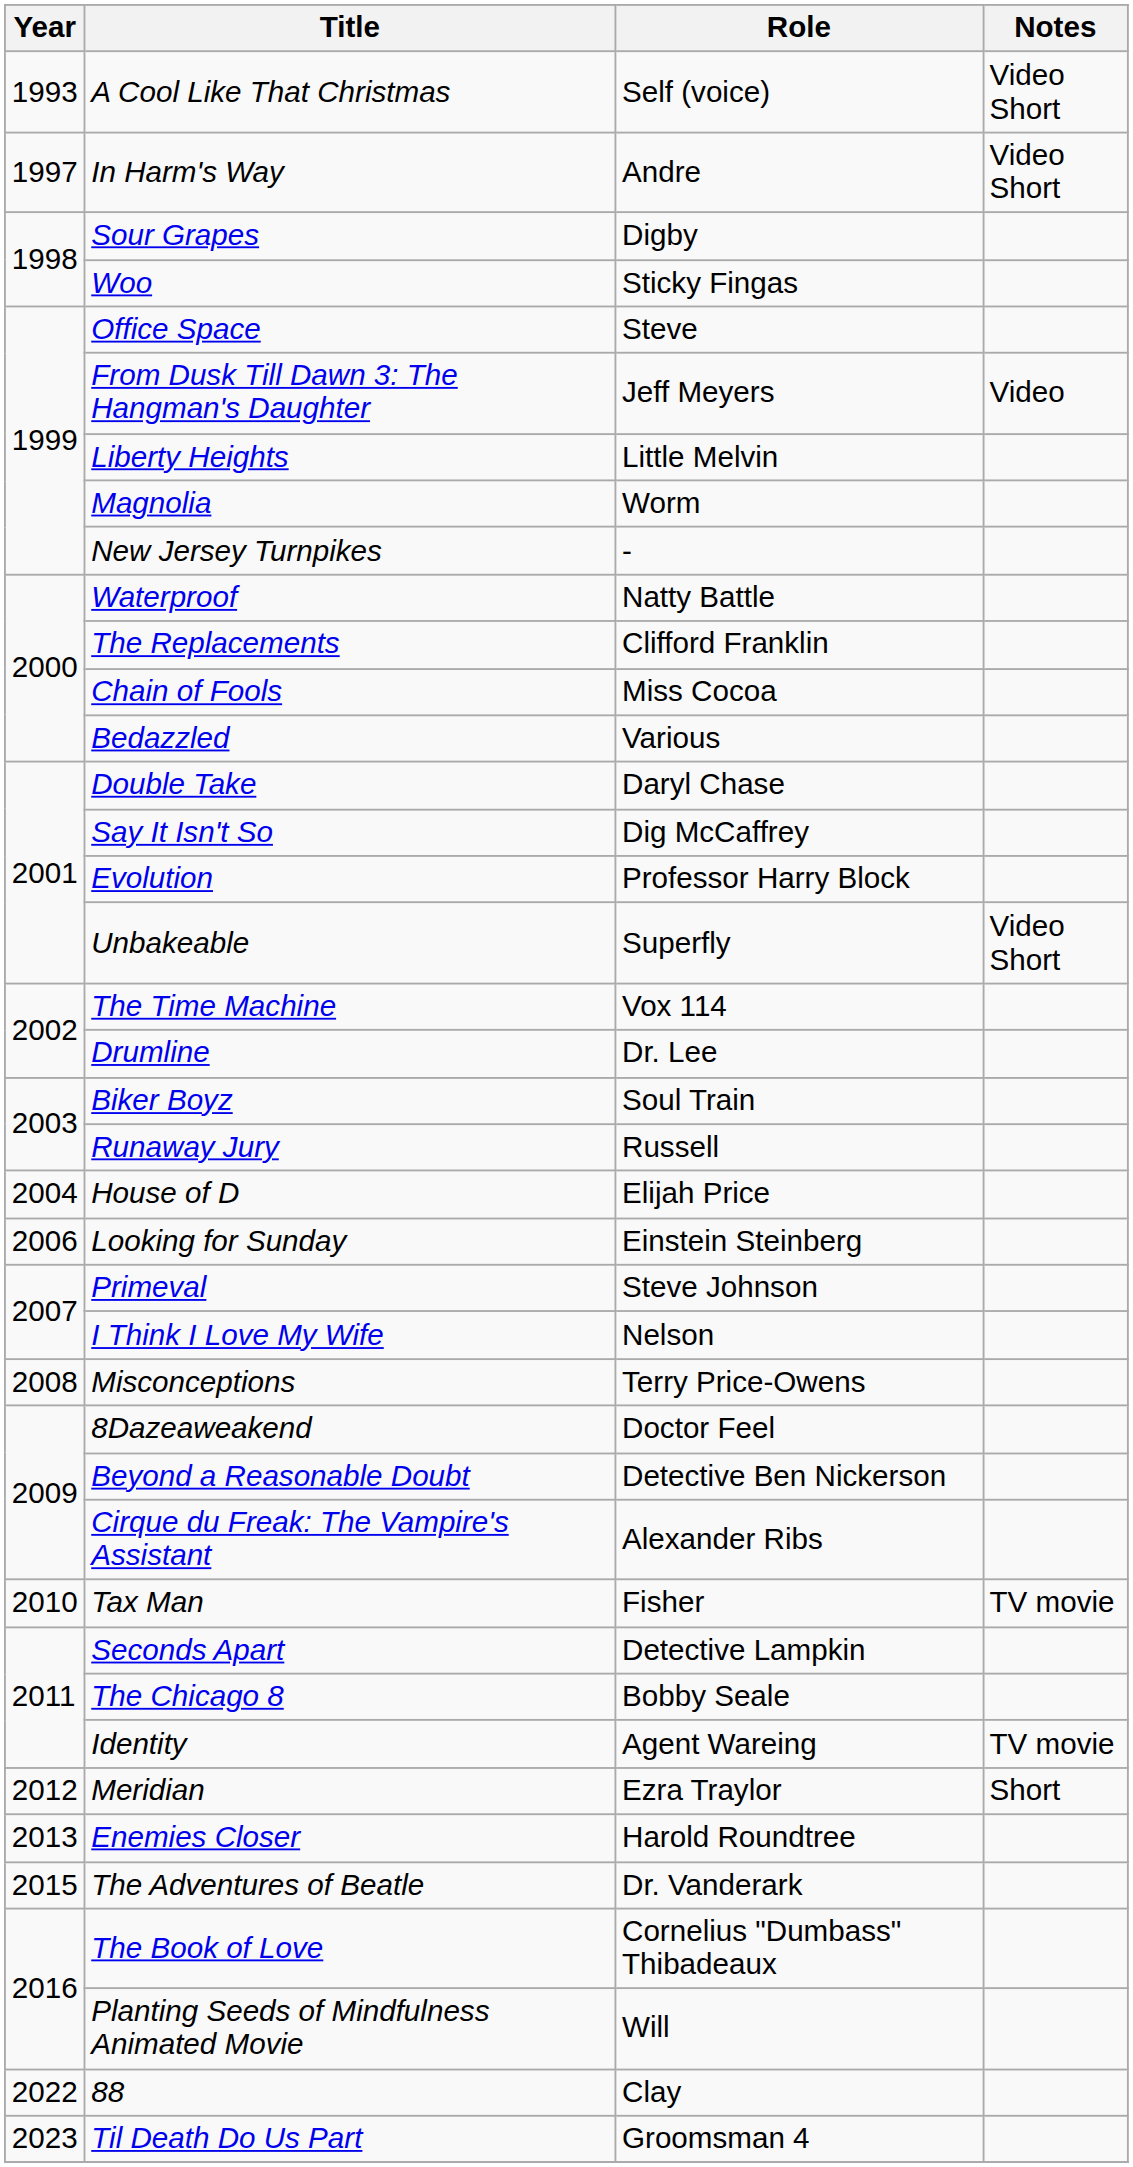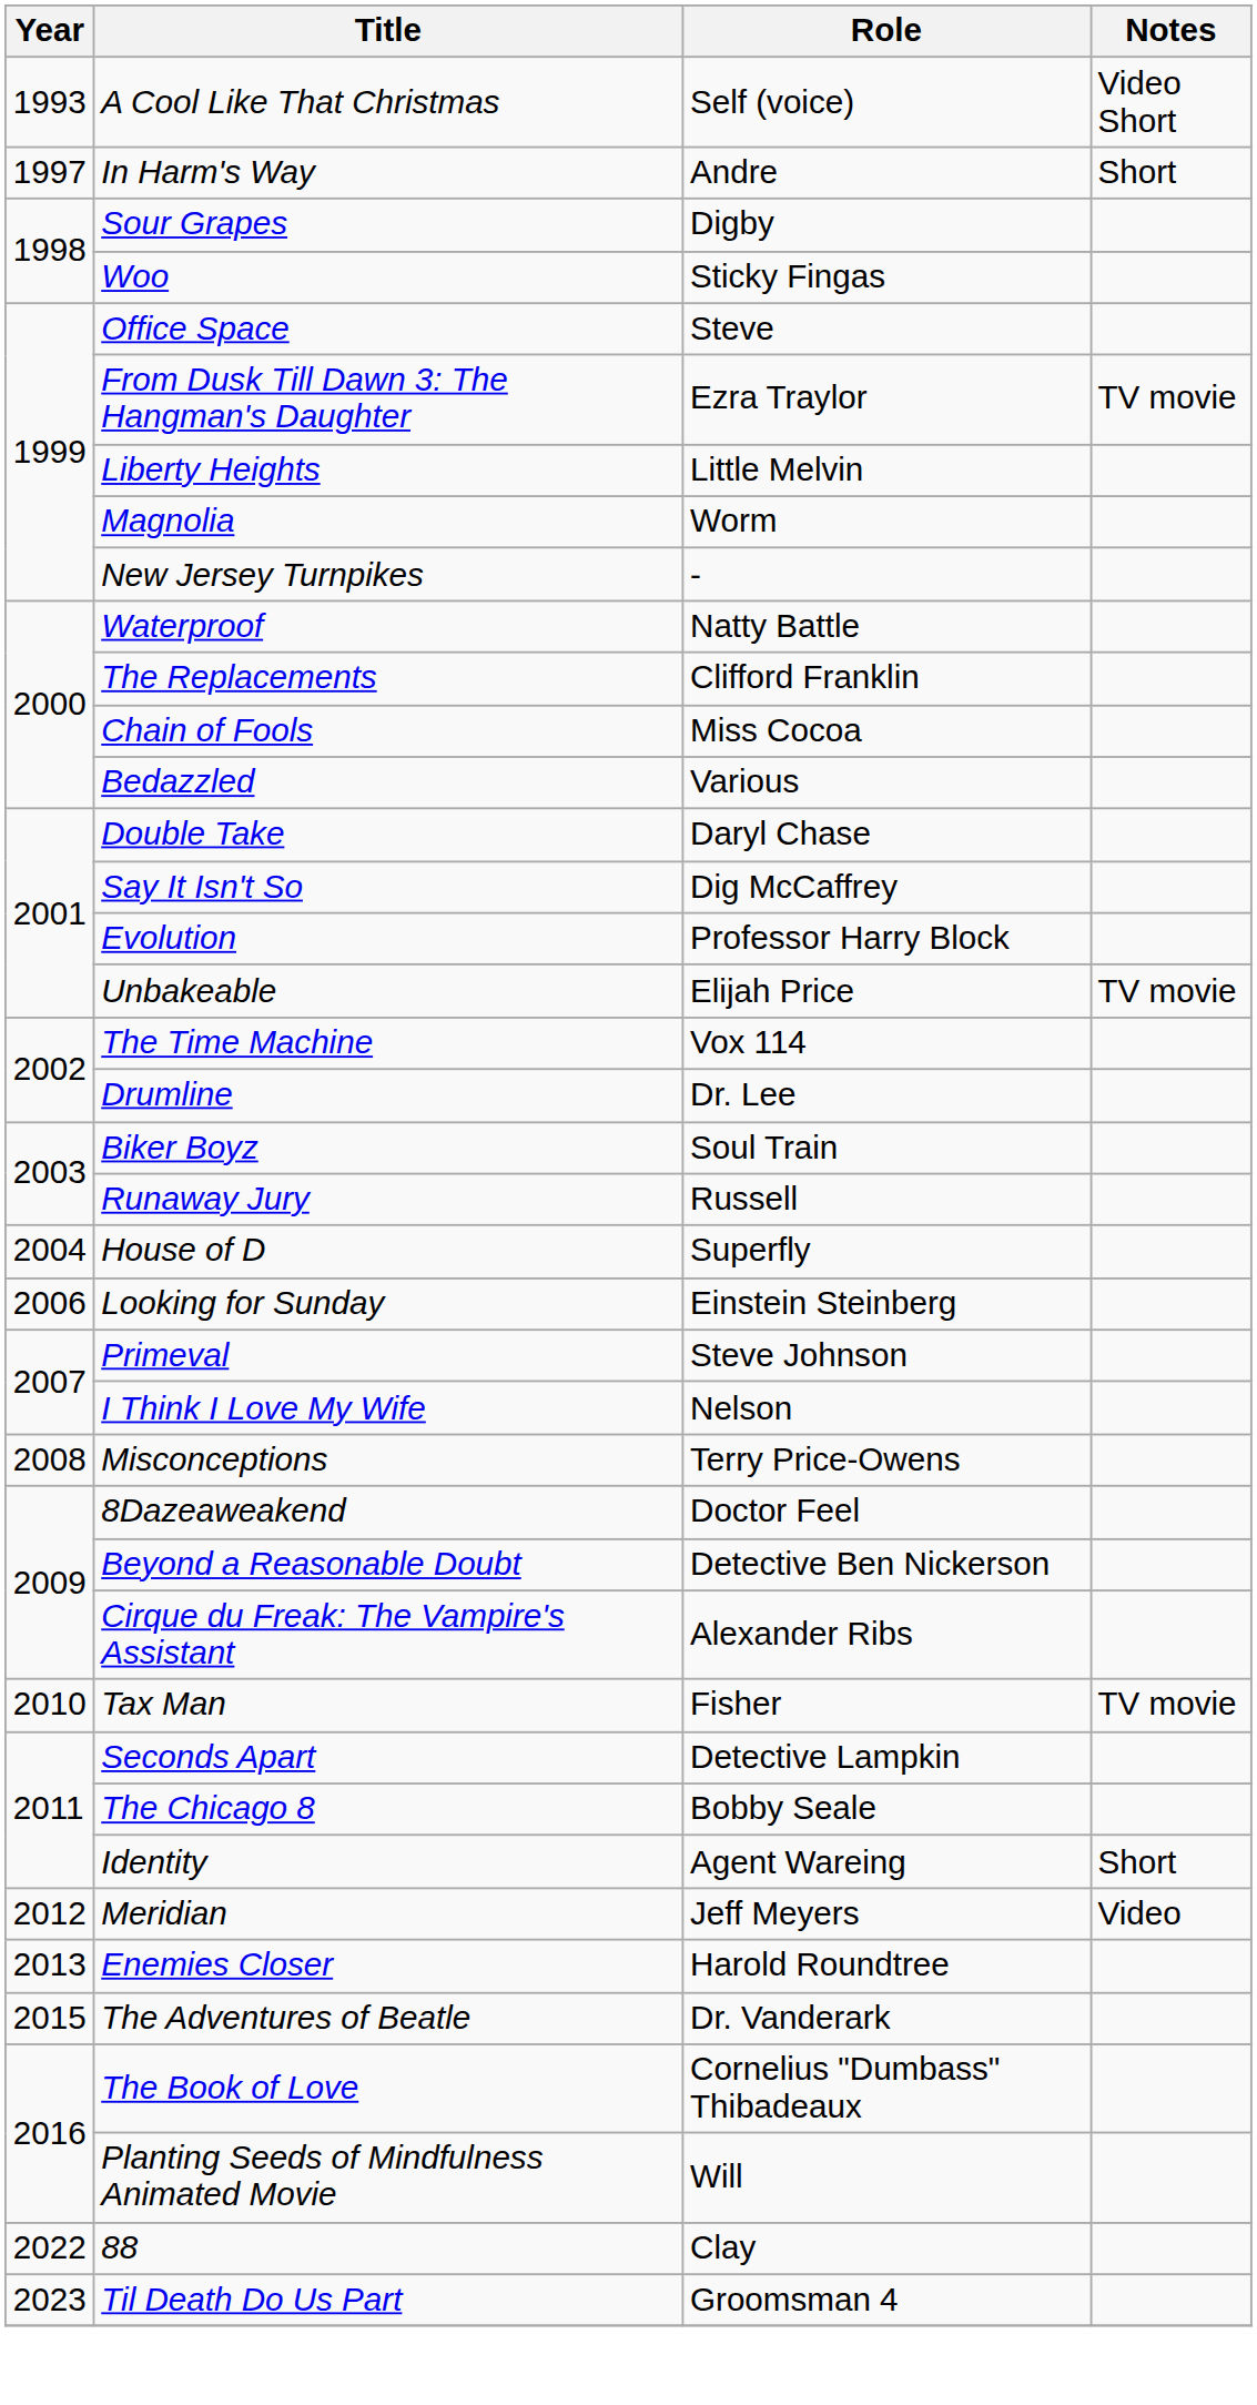 <table class="wikitable sortable">
 <tr>
 <th>Year</th>
 <th>Title</th>
 <th>Role</th>
 <th>Notes</th>
 </tr>
 <tr>
 <td>1993</td>
 <td><em>A Cool Like That Christmas</em></td>
 <td>Self (voice)</td>
 <td>Video Short</td>
 </tr>
 <tr>
 <td>1997</td>
 <td><em>In Harm's Way</em></td>
 <td>Andre</td>
-<td>Video Short</td>
+<td>Short</td>
 </tr>
 <tr>
 <td rowspan=2>1998</td>
 <td><em><a href='#'>Sour Grapes</a></em></td>
 <td>Digby</td>
 <td></td>
 </tr>
 <tr>
 <td><em><a href='#'>Woo</a></em></td>
 <td>Sticky Fingas</td>
 <td></td>
 </tr>
 <tr>
 <td rowspan=5>1999</td>
 <td><em><a href='#'>Office Space</a></em></td>
 <td>Steve</td>
 <td></td>
 </tr>
 <tr>
 <td><em><a href='#'>From Dusk Till Dawn 3: The Hangman's Daughter</a></em></td>
-<td>Jeff Meyers</td>
-<td>Video</td>
+<td>Ezra Traylor</td>
+<td>TV movie</td>
 </tr>
 <tr>
 <td><em><a href='#'>Liberty Heights</a></em></td>
 <td>Little Melvin</td>
 <td></td>
 </tr>
 <tr>
 <td><em><a href='#'>Magnolia</a></em></td>
 <td>Worm</td>
 <td></td>
 </tr>
 <tr>
 <td><em>New Jersey Turnpikes</em></td>
 <td>-</td>
 <td></td>
 </tr>
 <tr>
 <td rowspan=4>2000</td>
 <td><em><a href='#'>Waterproof</a></em></td>
 <td>Natty Battle</td>
 <td></td>
 </tr>
 <tr>
 <td><em><a href='#'>The Replacements</a></em></td>
 <td>Clifford Franklin</td>
 <td></td>
 </tr>
 <tr>
 <td><em><a href='#'>Chain of Fools</a></em></td>
 <td>Miss Cocoa</td>
 <td></td>
 </tr>
 <tr>
 <td><em><a href='#'>Bedazzled</a></em></td>
 <td>Various</td>
 <td></td>
 </tr>
 <tr>
 <td rowspan=4>2001</td>
 <td><em><a href='#'>Double Take</a></em></td>
 <td>Daryl Chase</td>
 <td></td>
 </tr>
 <tr>
 <td><em><a href='#'>Say It Isn't So</a></em></td>
 <td>Dig McCaffrey</td>
 <td></td>
 </tr>
 <tr>
 <td><em><a href='#'>Evolution</a></em></td>
 <td>Professor Harry Block</td>
 <td></td>
 </tr>
 <tr>
 <td><em>Unbakeable</em></td>
-<td>Superfly</td>
-<td>Video Short</td>
+<td>Elijah Price</td>
+<td>TV movie</td>
 </tr>
 <tr>
 <td rowspan=2>2002</td>
 <td><em><a href='#'>The Time Machine</a></em></td>
 <td>Vox 114</td>
 <td></td>
 </tr>
 <tr>
 <td><em><a href='#'>Drumline</a></em></td>
 <td>Dr. Lee</td>
 <td></td>
 </tr>
 <tr>
 <td rowspan=2>2003</td>
 <td><em><a href='#'>Biker Boyz</a></em></td>
 <td>Soul Train</td>
 <td></td>
 </tr>
 <tr>
 <td><em><a href='#'>Runaway Jury</a></em></td>
 <td>Russell</td>
 <td></td>
 </tr>
 <tr>
 <td>2004</td>
 <td><em>House of D</em></td>
-<td>Elijah Price</td>
+<td>Superfly</td>
 <td></td>
 </tr>
 <tr>
 <td>2006</td>
 <td><em>Looking for Sunday</em></td>
 <td>Einstein Steinberg</td>
 <td></td>
 </tr>
 <tr>
 <td rowspan=2>2007</td>
 <td><em><a href='#'>Primeval</a></em></td>
 <td>Steve Johnson</td>
 <td></td>
 </tr>
 <tr>
 <td><em><a href='#'>I Think I Love My Wife</a></em></td>
 <td>Nelson</td>
 <td></td>
 </tr>
 <tr>
 <td>2008</td>
 <td><em>Misconceptions</em></td>
 <td>Terry Price-Owens</td>
 <td></td>
 </tr>
 <tr>
 <td rowspan=3>2009</td>
 <td><em>8Dazeaweakend</em></td>
 <td>Doctor Feel</td>
 <td></td>
 </tr>
 <tr>
 <td><em><a href='#'>Beyond a Reasonable Doubt</a></em></td>
 <td>Detective Ben Nickerson</td>
 <td></td>
 </tr>
 <tr>
 <td><em><a href='#'>Cirque du Freak: The Vampire's Assistant</a></em></td>
 <td>Alexander Ribs</td>
 <td></td>
 </tr>
 <tr>
 <td>2010</td>
 <td><em>Tax Man</em></td>
 <td>Fisher</td>
 <td>TV movie</td>
 </tr>
 <tr>
 <td rowspan=3>2011</td>
 <td><em><a href='#'>Seconds Apart</a></em></td>
 <td>Detective Lampkin</td>
 <td></td>
 </tr>
 <tr>
 <td><em><a href='#'>The Chicago 8</a></em></td>
 <td>Bobby Seale</td>
 <td></td>
 </tr>
 <tr>
 <td><em>Identity</em></td>
 <td>Agent Wareing</td>
-<td>TV movie</td>
+<td>Short</td>
 </tr>
 <tr>
 <td>2012</td>
 <td><em>Meridian</em></td>
-<td>Ezra Traylor</td>
-<td>Short</td>
+<td>Jeff Meyers</td>
+<td>Video</td>
 </tr>
 <tr>
 <td>2013</td>
 <td><em><a href='#'>Enemies Closer</a></em></td>
 <td>Harold Roundtree</td>
 <td></td>
 </tr>
 <tr>
 <td>2015</td>
 <td><em>The Adventures of Beatle</em></td>
 <td>Dr. Vanderark</td>
 <td></td>
 </tr>
 <tr>
 <td rowspan=2>2016</td>
 <td><em><a href='#'>The Book of Love</a></em></td>
 <td>Cornelius "Dumbass" Thibadeaux</td>
 <td></td>
 </tr>
 <tr>
 <td><em>Planting Seeds of Mindfulness Animated Movie</em></td>
 <td>Will</td>
 <td></td>
 </tr>
 <tr>
 <td>2022</td>
 <td><em>88</em></td>
 <td>Clay</td>
 <td></td>
 </tr>
 <tr>
 <td>2023</td>
 <td><em><a href='#'>Til Death Do Us Part</a></em></td>
 <td>Groomsman 4</td>
 <td></td>
 </tr>
 <tr>
 </tr>
 </table>
